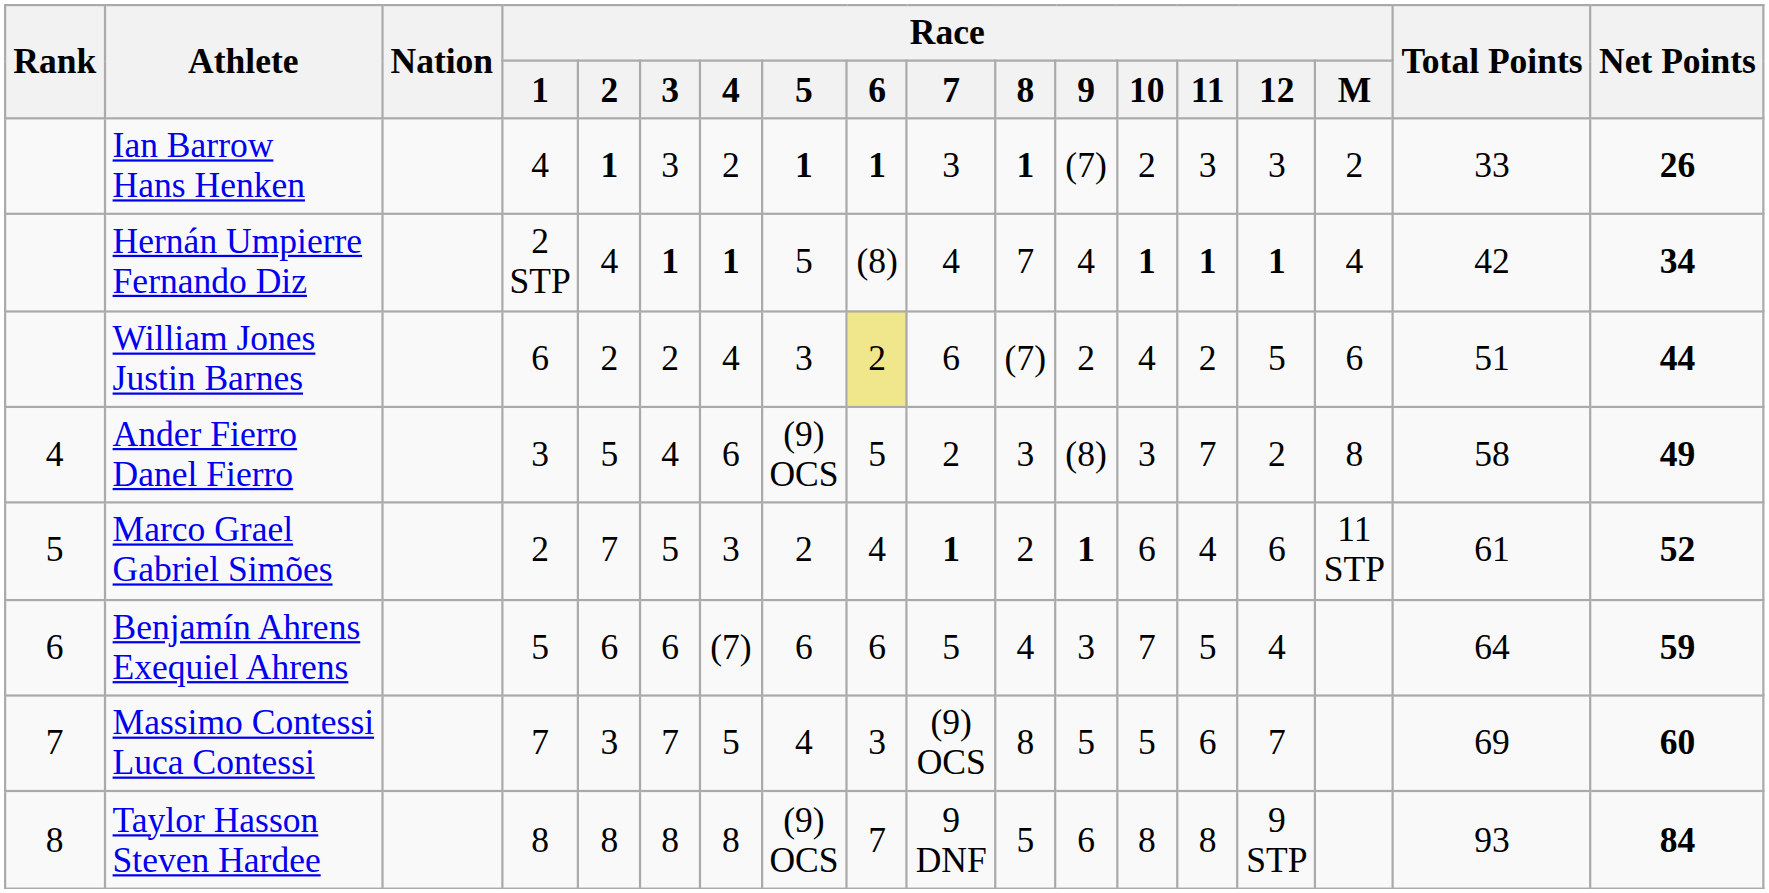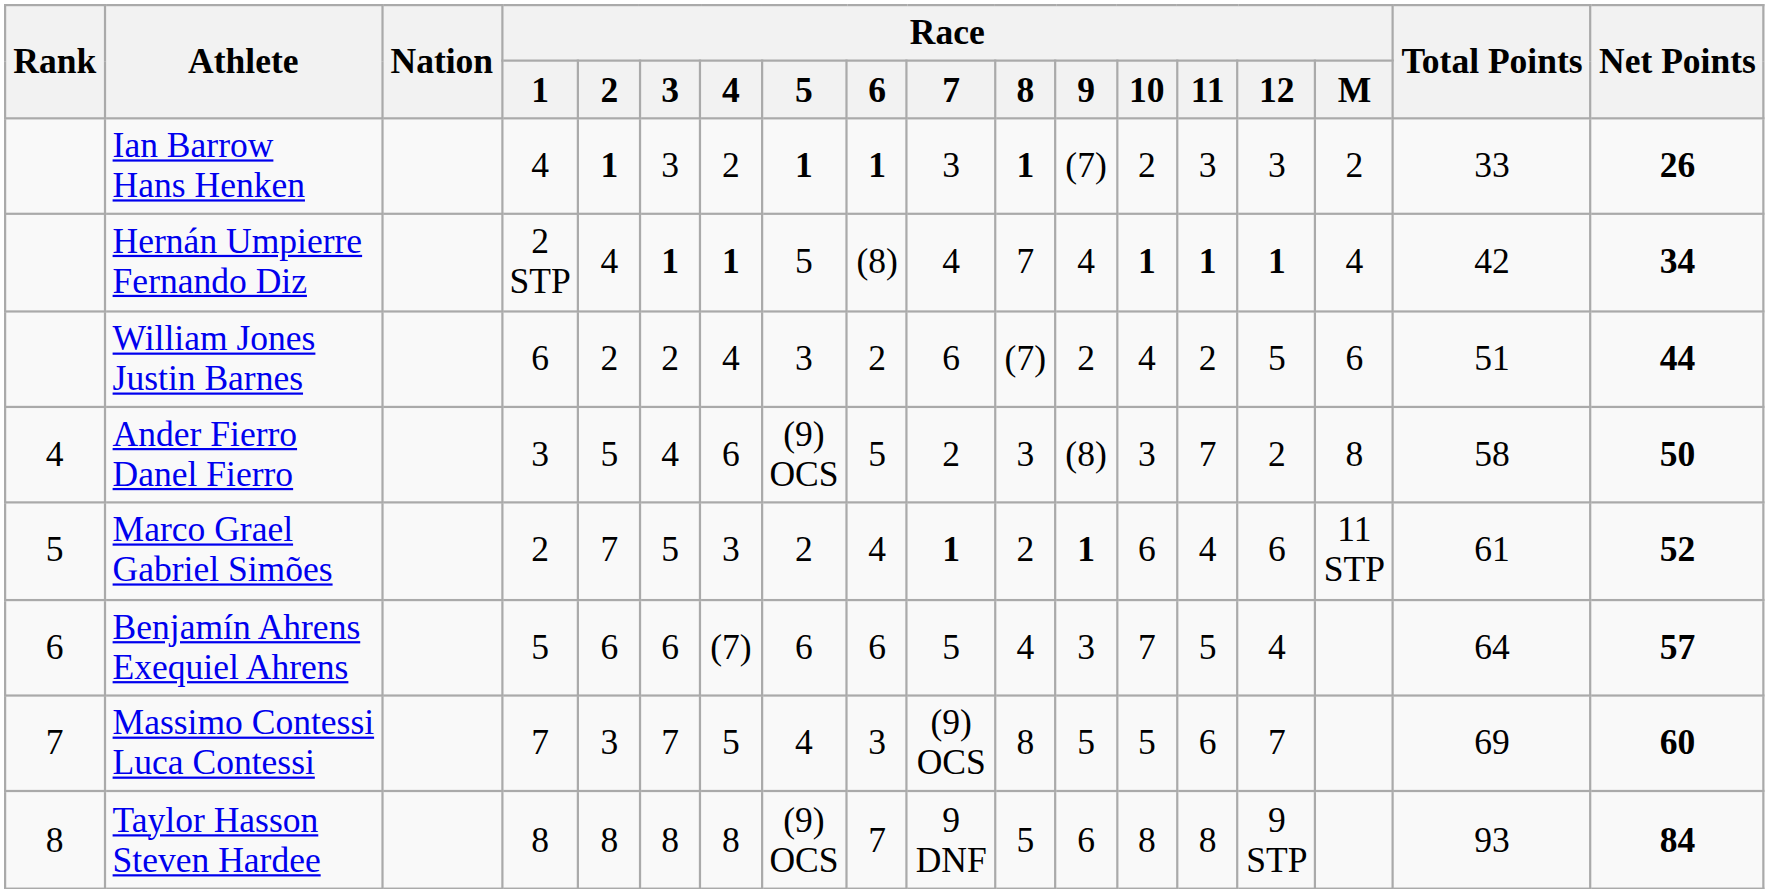 <table class="wikitable" style="text-align:center">
 <tr>
 <th rowspan="2">Rank</th>
 <th rowspan="2">Athlete</th>
 <th rowspan="2">Nation</th>
 <th colspan="13">Race</th>
 <th rowspan="2">Total Points</th>
 <th rowspan="2">Net Points</th>
 </tr>
 <tr>
 <th width=20>1</th>
 <th width=20>2</th>
 <th width=20>3</th>
 <th width=20>4</th>
 <th width=20>5</th>
 <th width=20>6</th>
 <th width=20>7</th>
 <th width=20>8</th>
 <th width=20>9</th>
 <th width=20>10</th>
 <th width=20>11</th>
 <th width=20>12</th>
 <th width=20>M</th>
 </tr>
 <tr>
 <td></td>
 <td align=left><a href='#'>Ian Barrow</a><br><a href='#'>Hans Henken</a></td>
 <td align=left></td>
 <td>4</td>
 <td><strong>1</strong></td>
 <td>3</td>
 <td>2</td>
 <td><strong>1</strong></td>
 <td><strong>1</strong></td>
 <td>3</td>
 <td><strong>1</strong></td>
 <td>(7)</td>
 <td>2</td>
 <td>3</td>
 <td>3</td>
 <td>2</td>
 <td>33</td>
 <td><strong>26</strong></td>
 </tr>
 <tr>
 <td></td>
 <td align=left><a href='#'>Hernán Umpierre</a><br><a href='#'>Fernando Diz</a></td>
 <td align=left></td>
 <td>2<br>STP</td>
 <td>4</td>
 <td><strong>1</strong></td>
 <td><strong>1</strong></td>
 <td>5</td>
 <td>(8)</td>
 <td>4</td>
 <td>7</td>
 <td>4</td>
 <td><strong>1</strong></td>
 <td><strong>1</strong></td>
 <td><strong>1</strong></td>
 <td>4</td>
 <td>42</td>
 <td><strong>34</strong></td>
 </tr>
 <tr>
 <td></td>
 <td align=left><a href='#'>William Jones</a><br><a href='#'>Justin Barnes</a></td>
 <td align=left></td>
 <td>6</td>
 <td>2</td>
 <td>2</td>
 <td>4</td>
 <td>3</td>
-<td style="background: khaki;">2</td>
+<td>2</td>
 <td>6</td>
 <td>(7)</td>
 <td>2</td>
 <td>4</td>
 <td>2</td>
 <td>5</td>
 <td>6</td>
 <td>51</td>
 <td><strong>44</strong></td>
 </tr>
 <tr>
 <td>4</td>
 <td align=left><a href='#'>Ander Fierro</a><br><a href='#'>Danel Fierro</a></td>
 <td align=left></td>
 <td>3</td>
 <td>5</td>
 <td>4</td>
 <td>6</td>
 <td>(9)<br>OCS</td>
 <td>5</td>
 <td>2</td>
 <td>3</td>
 <td>(8)</td>
 <td>3</td>
 <td>7</td>
 <td>2</td>
 <td>8</td>
 <td>58</td>
-<td><strong>49</strong></td>
+<td><strong>50</strong></td>
 </tr>
 <tr>
 <td>5</td>
 <td align=left><a href='#'>Marco Grael</a><br><a href='#'>Gabriel Simões</a></td>
 <td align=left></td>
 <td>2</td>
 <td>7</td>
 <td>5</td>
 <td>3</td>
 <td>2</td>
 <td>4</td>
 <td><strong>1</strong></td>
 <td>2</td>
 <td><strong>1</strong></td>
 <td>6</td>
 <td>4</td>
 <td>6</td>
 <td>11<br>STP</td>
 <td>61</td>
 <td><strong>52</strong></td>
 </tr>
 <tr>
 <td>6</td>
 <td align=left><a href='#'>Benjamín Ahrens</a><br><a href='#'>Exequiel Ahrens</a></td>
 <td align=left></td>
 <td>5</td>
 <td>6</td>
 <td>6</td>
 <td>(7)</td>
 <td>6</td>
 <td>6</td>
 <td>5</td>
 <td>4</td>
 <td>3</td>
 <td>7</td>
 <td>5</td>
 <td>4</td>
 <td></td>
 <td>64</td>
-<td><strong>59</strong></td>
+<td><strong>57</strong></td>
 </tr>
 <tr>
 <td>7</td>
 <td align=left><a href='#'>Massimo Contessi</a><br><a href='#'>Luca Contessi</a></td>
 <td align=left></td>
 <td>7</td>
 <td>3</td>
 <td>7</td>
 <td>5</td>
 <td>4</td>
 <td>3</td>
 <td>(9)<br>OCS</td>
 <td>8</td>
 <td>5</td>
 <td>5</td>
 <td>6</td>
 <td>7</td>
 <td></td>
 <td>69</td>
 <td><strong>60</strong></td>
 </tr>
 <tr>
 <td>8</td>
 <td align=left><a href='#'>Taylor Hasson</a><br><a href='#'>Steven Hardee</a></td>
 <td align=left></td>
 <td>8</td>
 <td>8</td>
 <td>8</td>
 <td>8</td>
 <td>(9)<br>OCS</td>
 <td>7</td>
 <td>9<br>DNF</td>
 <td>5</td>
 <td>6</td>
 <td>8</td>
 <td>8</td>
 <td>9<br>STP</td>
 <td></td>
 <td>93</td>
 <td><strong>84</strong></td>
 </tr>
 </table>
